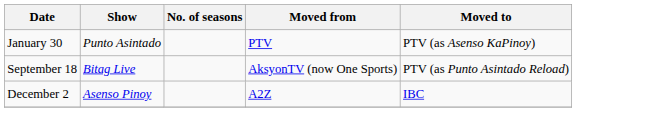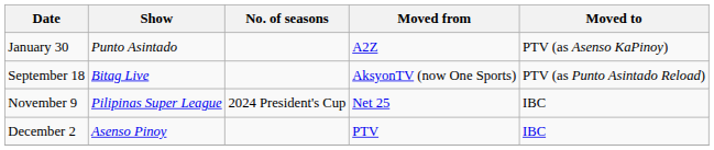 <table class="wikitable" style="text-align:left; line-height:25px; width:auto;">
 <tr>
 <th>Date</th>
 <th>Show</th>
 <th>No. of seasons</th>
 <th>Moved from</th>
 <th>Moved to</th>
 </tr>
 <tr>
 <td>January 30</td>
 <td><em>Punto Asintado</em></td>
 <td></td>
-<td><a href='#'>PTV</a></td>
+<td><a href='#'>A2Z</a></td>
 <td>PTV (as <em>Asenso KaPinoy</em>)</td>
 </tr>
 <tr>
 <td>September 18</td>
 <td><em><a href='#'>Bitag Live</a></em></td>
 <td></td>
 <td><a href='#'>AksyonTV</a> (now One Sports)</td>
 <td>PTV (as <em>Punto Asintado Reload</em>)</td>
 </tr>
 <tr>
+<td>November 9</td>
+<td><em><a href='#'>Pilipinas Super League</a></em></td>
+<td>2024 President's Cup</td>
+<td><a href='#'>Net 25</a></td>
+<td>IBC</td>
+</tr>
+<tr>
 <td>December 2</td>
 <td><em><a href='#'>Asenso Pinoy</a></em></td>
 <td></td>
-<td><a href='#'>A2Z</a></td>
+<td><a href='#'>PTV</a></td>
 <td><a href='#'>IBC</a></td>
 </tr>
 <tr>
 </tr>
 </table>
